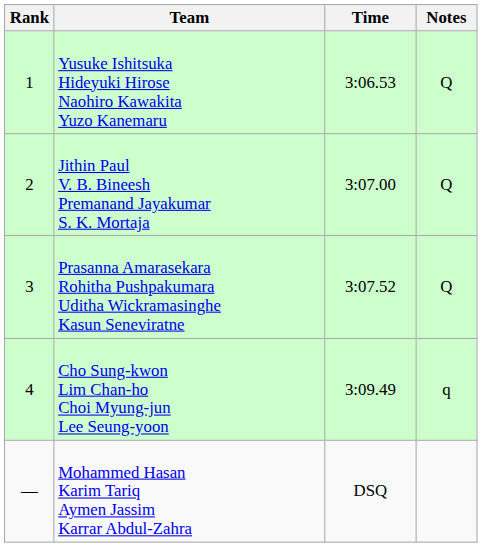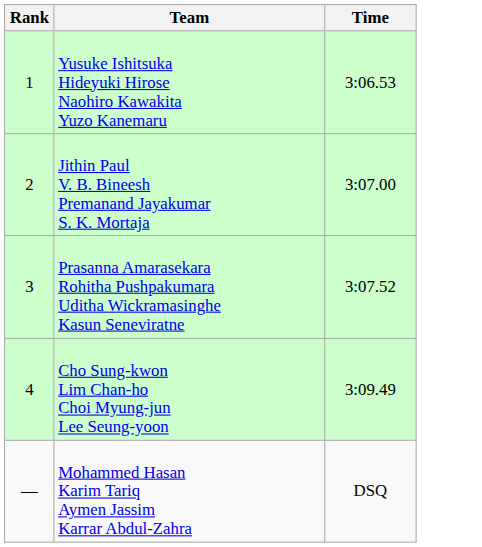 <table class="wikitable" style="text-align:center">
 <tr>
 <th width=40>Rank</th>
 <th width=250>Team</th>
 <th width=80>Time</th>
-<th width=50>Notes</th>
 </tr>
 <tr bgcolor=ccffcc>
 <td>1</td>
 <td align=left><br><a href='#'>Yusuke Ishitsuka</a><br><a href='#'>Hideyuki Hirose</a><br><a href='#'>Naohiro Kawakita</a><br><a href='#'>Yuzo Kanemaru</a></td>
 <td>3:06.53</td>
-<td>Q</td>
 </tr>
 <tr bgcolor=ccffcc>
 <td>2</td>
 <td align=left><br><a href='#'>Jithin Paul</a><br><a href='#'>V. B. Bineesh</a><br><a href='#'>Premanand Jayakumar</a><br><a href='#'>S. K. Mortaja</a></td>
 <td>3:07.00</td>
-<td>Q</td>
 </tr>
 <tr bgcolor=ccffcc>
 <td>3</td>
 <td align=left><br><a href='#'>Prasanna Amarasekara</a><br><a href='#'>Rohitha Pushpakumara</a><br><a href='#'>Uditha Wickramasinghe</a><br><a href='#'>Kasun Seneviratne</a></td>
 <td>3:07.52</td>
-<td>Q</td>
 </tr>
 <tr bgcolor=ccffcc>
 <td>4</td>
 <td align=left><br><a href='#'>Cho Sung-kwon</a><br><a href='#'>Lim Chan-ho</a><br><a href='#'>Choi Myung-jun</a><br><a href='#'>Lee Seung-yoon</a></td>
 <td>3:09.49</td>
-<td>q</td>
 </tr>
 <tr>
 <td>—</td>
 <td align=left><br><a href='#'>Mohammed Hasan</a><br><a href='#'>Karim Tariq</a><br><a href='#'>Aymen Jassim</a><br><a href='#'>Karrar Abdul-Zahra</a></td>
 <td>DSQ</td>
-<td></td>
 </tr>
 </table>
